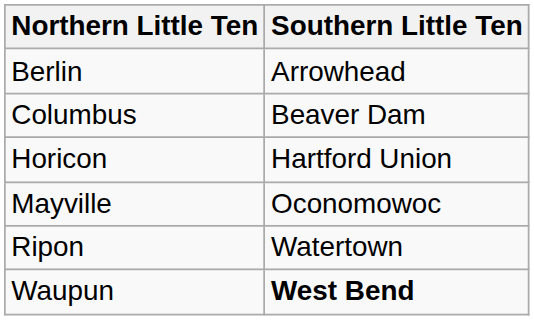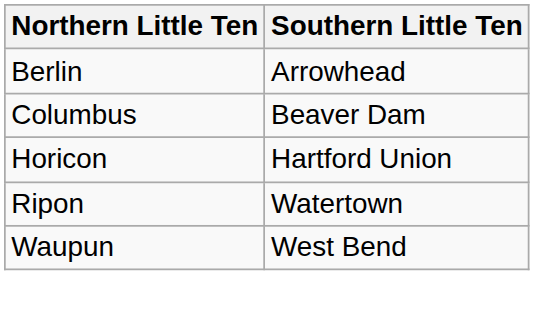 <table class="wikitable">
 <tr>
 <th>Northern Little Ten</th>
 <th>Southern Little Ten</th>
 </tr>
 <tr>
 <td>Berlin</td>
 <td>Arrowhead</td>
 </tr>
 <tr>
 <td>Columbus</td>
 <td>Beaver Dam</td>
 </tr>
 <tr>
 <td>Horicon</td>
 <td>Hartford Union</td>
 </tr>
 <tr>
-<td>Mayville</td>
-<td>Oconomowoc</td>
-</tr>
-<tr>
 <td>Ripon</td>
 <td>Watertown</td>
 </tr>
 <tr>
 <td>Waupun</td>
-<td><strong>West Bend</strong></td>
+<td>West Bend</td>
 </tr>
 </table>
